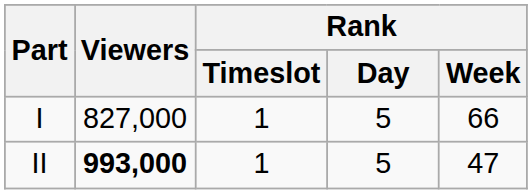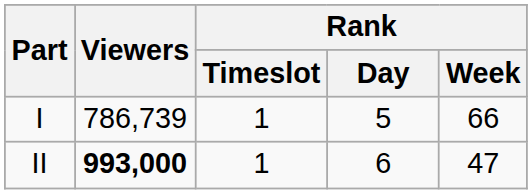 <table class="wikitable">
 <tr>
 <th rowspan="2">Part</th>
 <th rowspan="2">Viewers</th>
 <th colspan="3">Rank</th>
 </tr>
 <tr>
 <th>Timeslot</th>
 <th style="width:55px;">Day</th>
 <th>Week</th>
 </tr>
 <tr>
 <td style="text-align:center">I</td>
-<td style="text-align:center">827,000</td>
+<td style="text-align:center">786,739</td>
 <td style="text-align:center">1</td>
 <td style="text-align:center">5</td>
 <td style="text-align:center">66</td>
 </tr>
 <tr>
 <td style="text-align:center">II</td>
 <td style="text-align:center"><strong>993,000</strong></td>
 <td style="text-align:center">1</td>
-<td style="text-align:center">5</td>
+<td style="text-align:center">6</td>
 <td style="text-align:center">47</td>
 </tr>
 </table>
